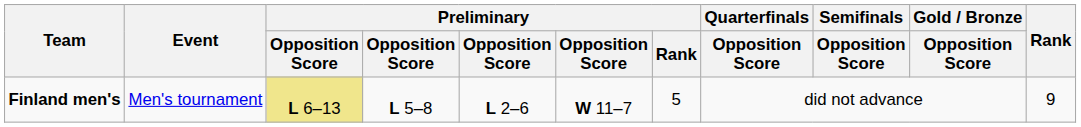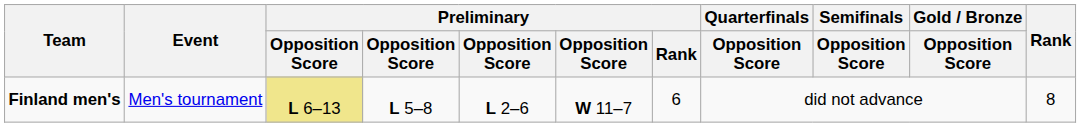 <table class="wikitable">
 <tr>
 <th rowspan=2>Team</th>
 <th rowspan=2>Event</th>
 <th colspan=5>Preliminary</th>
 <th>Quarterfinals</th>
 <th>Semifinals</th>
 <th>Gold / Bronze</th>
 <th rowspan=2>Rank</th>
 </tr>
 <tr>
 <th>Opposition<br>Score</th>
 <th>Opposition<br>Score</th>
 <th>Opposition<br>Score</th>
 <th>Opposition<br>Score</th>
 <th>Rank</th>
 <th>Opposition<br>Score</th>
 <th>Opposition<br>Score</th>
 <th>Opposition<br>Score</th>
 </tr>
 <tr align=center>
 <td align=left><strong>Finland men's</strong></td>
 <td align=left><a href='#'>Men's tournament</a></td>
 <td style="background: khaki;"><br><strong>L</strong> 6–13</td>
 <td><br><strong>L</strong> 5–8</td>
 <td><br><strong>L</strong> 2–6</td>
 <td><br><strong>W</strong> 11–7</td>
-<td>5</td>
+<td>6</td>
 <td colspan=3>did not advance</td>
-<td>9</td>
+<td>8</td>
 </tr>
 </table>
